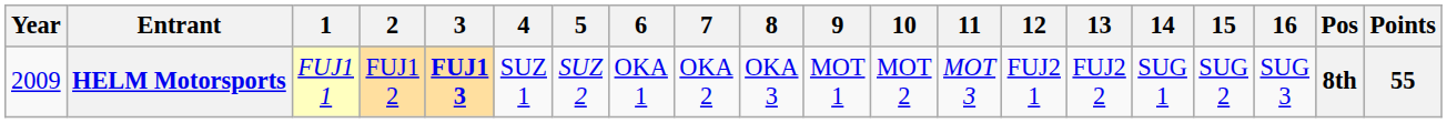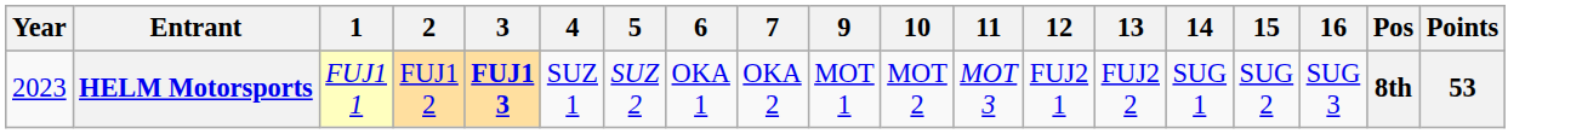 <table class="wikitable" style="text-align:center; font-size:90%">
 <tr>
 <th>Year</th>
 <th>Entrant</th>
 <th>1</th>
 <th>2</th>
 <th>3</th>
 <th>4</th>
 <th>5</th>
 <th>6</th>
 <th>7</th>
-<th>8</th>
 <th>9</th>
 <th>10</th>
 <th>11</th>
 <th>12</th>
 <th>13</th>
 <th>14</th>
 <th>15</th>
 <th>16</th>
 <th>Pos</th>
 <th>Points</th>
 </tr>
 <tr>
-<td><a href='#'>2009</a></td>
+<td><a href='#'>2023</a></td>
 <th><a href='#'>HELM Motorsports</a></th>
 <td style="background:#ffffbf;"><em><a href='#'>FUJ1<br>1</a></em><br></td>
 <td style="background:#ffdf9f;"><a href='#'>FUJ1<br>2</a><br></td>
 <td style="background:#ffdf9f;"><strong><a href='#'>FUJ1<br>3</a><br></strong></td>
 <td style="background:#;"><a href='#'>SUZ<br>1</a><br></td>
 <td style="background:#;"><em><a href='#'>SUZ<br>2</a></em><br></td>
 <td style="background:#;"><a href='#'>OKA<br>1</a><br></td>
 <td style="background:#;"><a href='#'>OKA<br>2</a><br></td>
-<td style="background:#;"><a href='#'>OKA<br>3</a><br></td>
 <td style="background:#;"><a href='#'>MOT<br>1</a><br></td>
 <td style="background:#;"><a href='#'>MOT<br>2</a><br></td>
 <td style="background:#;"><em><a href='#'>MOT<br>3</a></em><br></td>
 <td style="background:#;"><a href='#'>FUJ2<br>1</a><br></td>
 <td style="background:#;"><a href='#'>FUJ2<br>2</a><br></td>
 <td style="background:#;"><a href='#'>SUG<br>1</a><br></td>
 <td style="background:#;"><a href='#'>SUG<br>2</a><br></td>
 <td style="background:#;"><a href='#'>SUG<br>3</a><br></td>
 <th>8th</th>
-<th>55</th>
+<th>53</th>
 </tr>
 </table>
